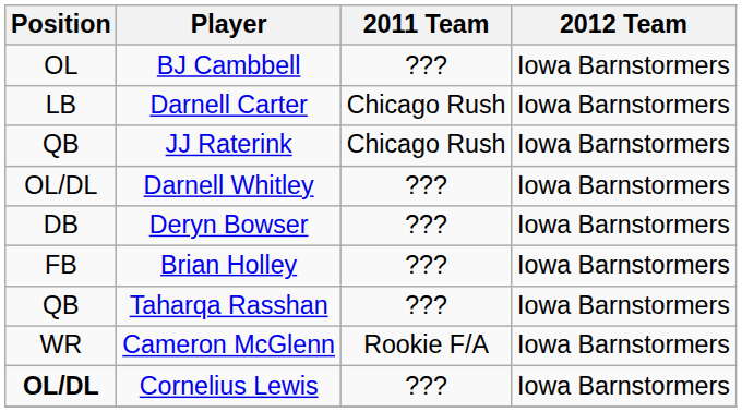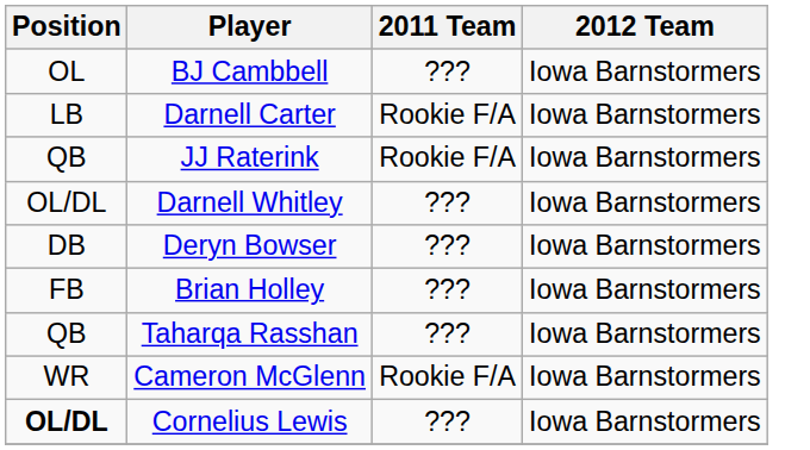 <table class="wikitable sortable">
 <tr>
 <th>Position</th>
 <th>Player</th>
 <th>2011 Team</th>
 <th>2012 Team</th>
 </tr>
 <tr style="text-align:center;">
 <td>OL</td>
 <td><a href='#'>BJ Cambbell</a></td>
 <td>???</td>
 <td>Iowa Barnstormers</td>
 </tr>
 <tr style="text-align:center;">
 <td>LB</td>
 <td><a href='#'>Darnell Carter</a></td>
-<td>Chicago Rush</td>
+<td>Rookie F/A</td>
 <td>Iowa Barnstormers</td>
 </tr>
 <tr style="text-align:center;">
 <td>QB</td>
 <td><a href='#'>JJ Raterink</a></td>
-<td>Chicago Rush</td>
+<td>Rookie F/A</td>
 <td>Iowa Barnstormers</td>
 </tr>
 <tr style="text-align:center;">
 <td>OL/DL</td>
 <td><a href='#'>Darnell Whitley</a></td>
 <td>???</td>
 <td>Iowa Barnstormers</td>
 </tr>
 <tr style="text-align:center;">
 <td>DB</td>
 <td><a href='#'>Deryn Bowser</a></td>
 <td>???</td>
 <td>Iowa Barnstormers</td>
 </tr>
 <tr style="text-align:center;">
 <td>FB</td>
 <td><a href='#'>Brian Holley</a></td>
 <td>???</td>
 <td>Iowa Barnstormers</td>
 </tr>
 <tr style="text-align:center;">
 <td>QB</td>
 <td><a href='#'>Taharqa Rasshan</a></td>
 <td>???</td>
 <td>Iowa Barnstormers</td>
 </tr>
 <tr style="text-align:center;">
 <td>WR</td>
 <td><a href='#'>Cameron McGlenn</a></td>
 <td>Rookie F/A</td>
 <td>Iowa Barnstormers</td>
 </tr>
 <tr style="text-align:center;">
 <td><strong>OL/DL</strong></td>
 <td><a href='#'>Cornelius Lewis</a></td>
 <td>???</td>
 <td>Iowa Barnstormers</td>
 </tr>
 <tr style="text-align:center;">
 </tr>
 </table>
